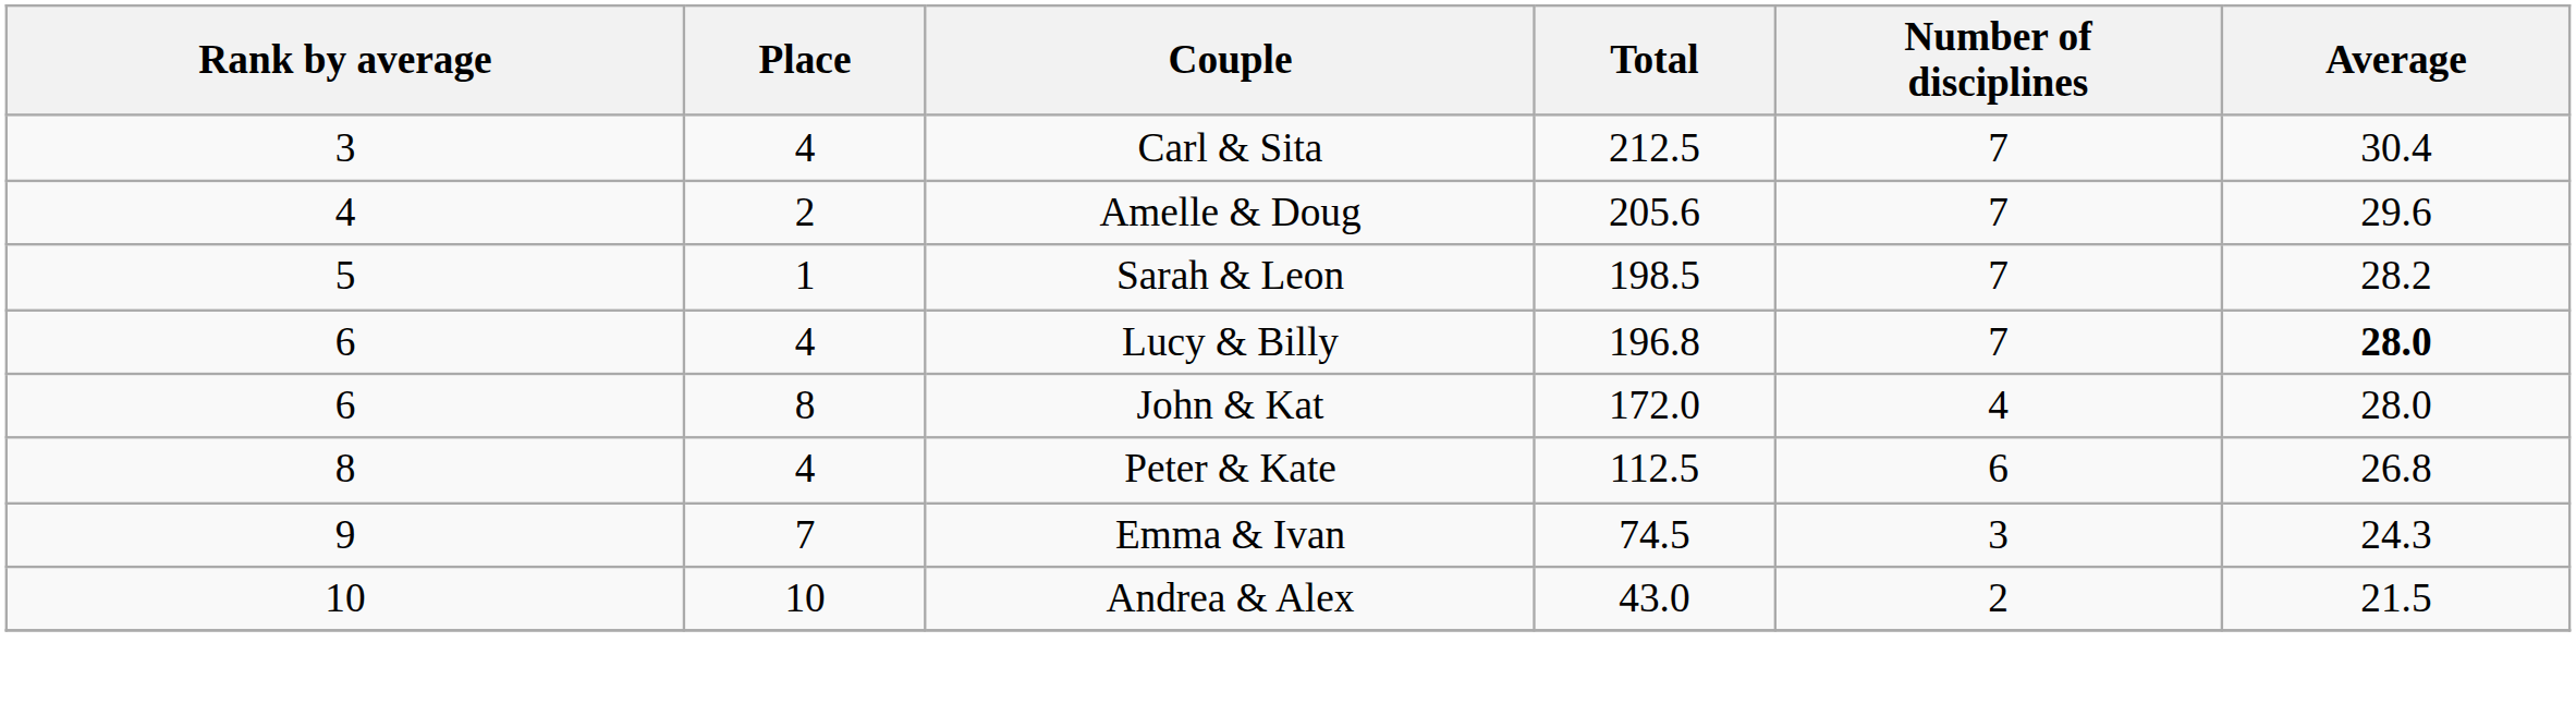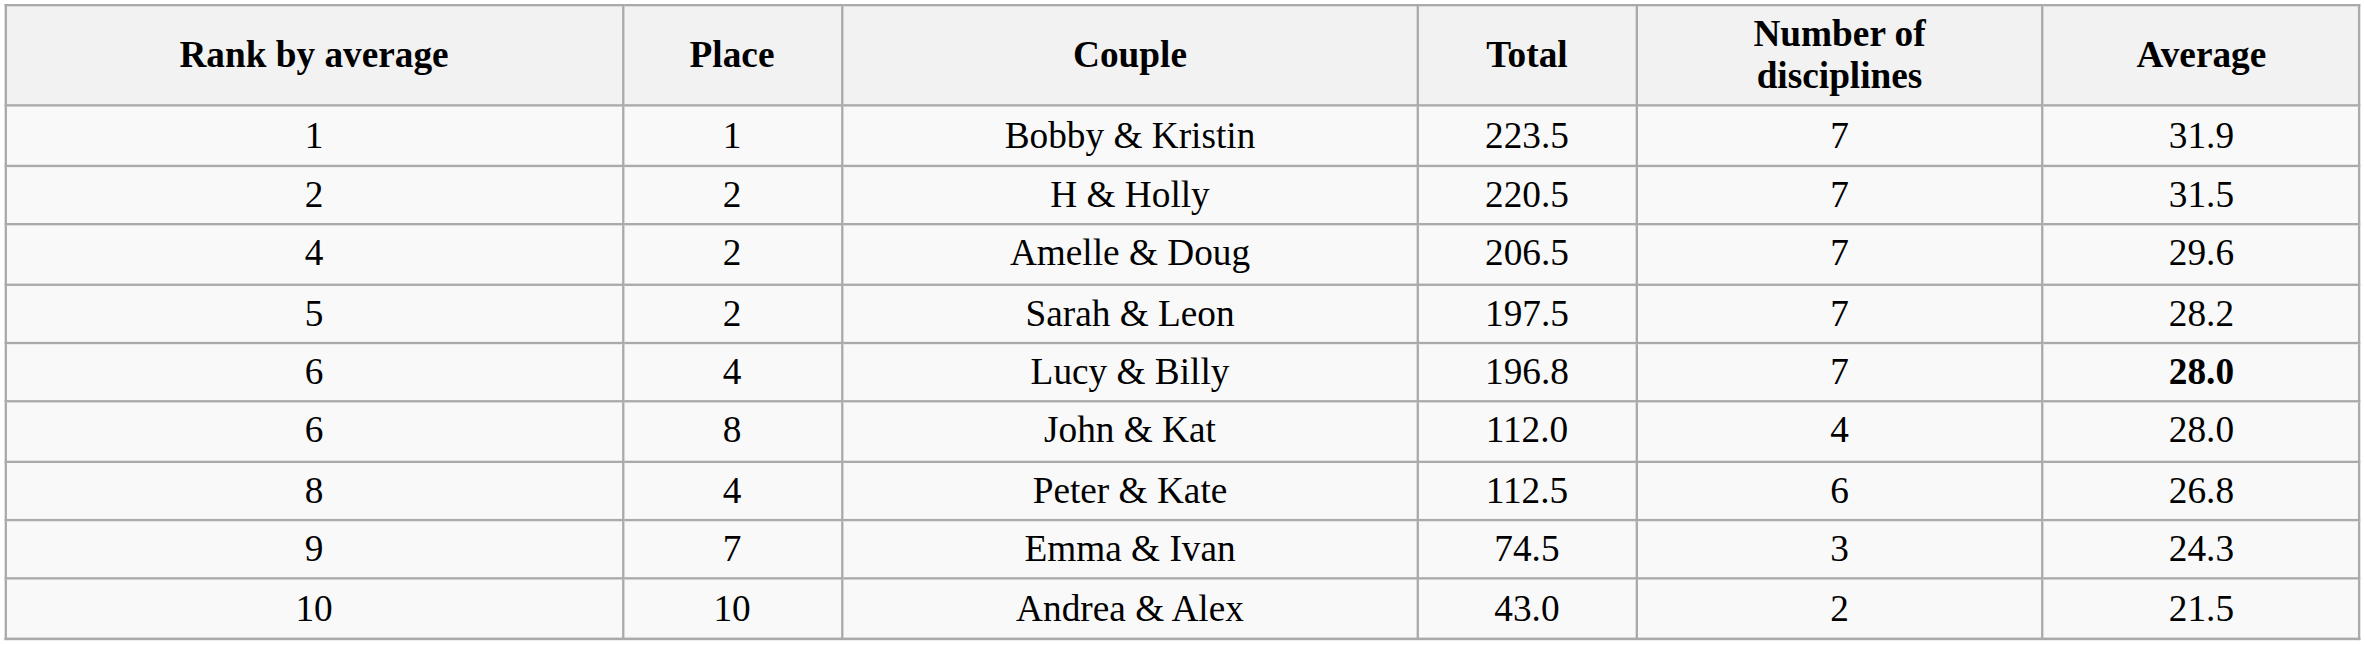 <table class="wikitable sortable" style="text-align:center; margin: 5px; width: 80%">
 <tr>
 <th>Rank by average</th>
 <th>Place</th>
 <th>Couple</th>
 <th>Total</th>
 <th>Number of<br>disciplines</th>
 <th>Average</th>
 </tr>
 <tr>
-<td>3</td>
-<td>4</td>
-<td>Carl & Sita</td>
-<td>212.5</td>
+<td>1</td>
+<td>1</td>
+<td>Bobby & Kristin</td>
+<td>223.5</td>
 <td>7</td>
-<td>30.4</td>
+<td>31.9</td>
+</tr>
+<tr>
+<td>2</td>
+<td>2</td>
+<td>H & Holly</td>
+<td>220.5</td>
+<td>7</td>
+<td>31.5</td>
 </tr>
 <tr>
 <td>4</td>
 <td>2</td>
 <td>Amelle & Doug</td>
-<td>205.6</td>
+<td>206.5</td>
 <td>7</td>
 <td>29.6</td>
 </tr>
 <tr>
 <td>5</td>
-<td>1</td>
+<td>2</td>
 <td>Sarah & Leon</td>
-<td>198.5</td>
+<td>197.5</td>
 <td>7</td>
 <td>28.2</td>
 </tr>
 <tr>
 <td>6</td>
 <td>4</td>
 <td>Lucy & Billy</td>
 <td>196.8</td>
 <td>7</td>
 <td><strong>28.0</strong></td>
 </tr>
 <tr>
 <td>6</td>
 <td>8</td>
 <td>John & Kat</td>
-<td>172.0</td>
+<td>112.0</td>
 <td>4</td>
 <td>28.0</td>
 </tr>
 <tr>
 <td>8</td>
 <td>4</td>
 <td>Peter & Kate</td>
 <td>112.5</td>
 <td>6</td>
 <td>26.8</td>
 </tr>
 <tr>
 <td>9</td>
 <td>7</td>
 <td>Emma & Ivan</td>
 <td>74.5</td>
 <td>3</td>
 <td>24.3</td>
 </tr>
 <tr>
 <td>10</td>
 <td>10</td>
 <td>Andrea & Alex</td>
 <td>43.0</td>
 <td>2</td>
 <td>21.5</td>
 </tr>
 <tr>
 </tr>
 </table>
